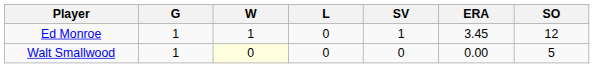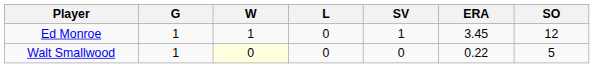 <table class="wikitable sortable">
 <tr>
 <th bgcolor="#DDDDFF" width="16%">Player</th>
 <th bgcolor="#DDDDFF" width="9%">G</th>
 <th bgcolor="#DDDDFF" width="9%">W</th>
 <th bgcolor="#DDDDFF" width="9%">L</th>
 <th bgcolor="#DDDDFF" width="9%">SV</th>
 <th bgcolor="#DDDDFF" width="9%">ERA</th>
 <th bgcolor="#DDDDFF" width="9%">SO</th>
 </tr>
 <tr align="center">
 <td><a href='#'>Ed Monroe</a></td>
 <td>1</td>
 <td>1</td>
 <td>0</td>
 <td>1</td>
 <td>3.45</td>
 <td>12</td>
 </tr>
 <tr align=center>
 <td><a href='#'>Walt Smallwood</a></td>
 <td>1</td>
 <td style="background: lightyellow;">0</td>
 <td>0</td>
 <td>0</td>
-<td>0.00</td>
+<td>0.22</td>
 <td>5</td>
 </tr>
 </table>
